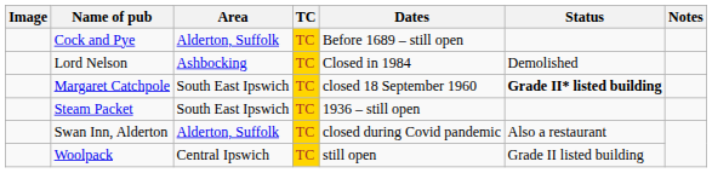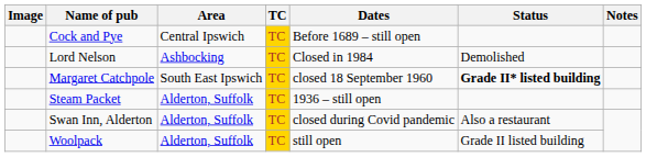 <table class="wikitable">
 <tr>
 <th>Image</th>
 <th>Name of pub</th>
 <th>Area</th>
 <th>TC</th>
 <th>Dates</th>
 <th>Status</th>
 <th>Notes</th>
 </tr>
 <tr>
 <td></td>
 <td><a href='#'>Cock and Pye</a></td>
-<td><a href='#'>Alderton, Suffolk</a></td>
+<td>Central Ipswich</td>
 <td ! style="background-color:#FFD500; color:brown">TC</td>
 <td>Before 1689 – still open</td>
 <td></td>
 </tr>
 <tr>
 <td></td>
 <td>Lord Nelson</td>
 <td><a href='#'>Ashbocking</a></td>
 <td ! style="background-color:#FFD500; color:brown">TC</td>
 <td>Closed in 1984</td>
 <td>Demolished</td>
 <td></td>
 </tr>
 <tr>
 <td></td>
 <td><a href='#'>Margaret Catchpole</a></td>
 <td>South East Ipswich</td>
 <td ! style="background-color:#FFD500; color:brown">TC</td>
 <td>closed 18 September 1960</td>
 <td><strong>Grade II* listed building</strong></td>
 <td></td>
 </tr>
 <tr>
 <td></td>
 <td><a href='#'>Steam Packet</a></td>
-<td>South East Ipswich</td>
+<td><a href='#'>Alderton, Suffolk</a></td>
 <td ! style="background-color:#FFD500; color:brown">TC</td>
 <td>1936 – still open</td>
 <td></td>
 <td></td>
 </tr>
 <tr>
 <td></td>
 <td>Swan Inn, Alderton</td>
 <td><a href='#'>Alderton, Suffolk</a></td>
 <td ! style="background-color:#FFD500; color:brown">TC</td>
 <td>closed during Covid pandemic</td>
 <td>Also a restaurant</td>
 </tr>
 <tr>
 <td></td>
 <td><a href='#'>Woolpack</a></td>
-<td>Central Ipswich</td>
+<td><a href='#'>Alderton, Suffolk</a></td>
 <td ! style="background-color:#FFD500; color:brown">TC</td>
 <td>still open</td>
 <td>Grade II listed building</td>
 </tr>
 </table>
